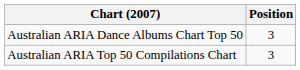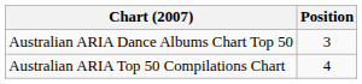 <table class="wikitable sortable">
 <tr>
 <th>Chart (2007)</th>
 <th>Position</th>
 </tr>
 <tr>
 <td>Australian ARIA Dance Albums Chart Top 50</td>
 <td style="text-align:center;">3</td>
 </tr>
 <tr>
 <td>Australian ARIA Top 50 Compilations Chart</td>
-<td style="text-align:center;">3</td>
+<td style="text-align:center;">4</td>
 </tr>
 </table>
